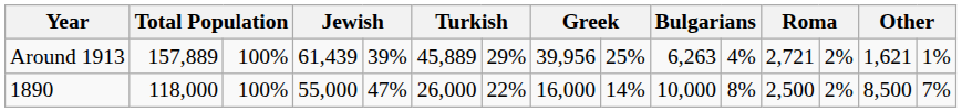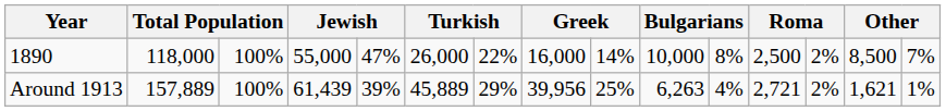 <table class="wikitable">
 <tr>
 <th>Year</th>
 <th colspan="2">Total Population</th>
 <th colspan="2">Jewish</th>
 <th colspan="2">Turkish</th>
 <th colspan="2">Greek</th>
 <th colspan="2">Bulgarians</th>
 <th colspan="2">Roma</th>
 <th colspan="2">Other</th>
+</tr>
+<tr align="right">
+<td align="left">1890</td>
+<td>118,000</td>
+<td>100%</td>
+<td>55,000</td>
+<td>47%</td>
+<td>26,000</td>
+<td>22%</td>
+<td>16,000</td>
+<td>14%</td>
+<td>10,000</td>
+<td>8%</td>
+<td>2,500</td>
+<td>2%</td>
+<td>8,500</td>
+<td>7%</td>
 </tr>
 <tr align="right">
 <td align="left">Around 1913</td>
 <td>157,889</td>
 <td>100%</td>
 <td>61,439</td>
 <td>39%</td>
 <td>45,889</td>
 <td>29%</td>
 <td>39,956</td>
 <td>25%</td>
 <td>6,263</td>
 <td>4%</td>
 <td>2,721</td>
 <td>2%</td>
 <td>1,621</td>
 <td>1%</td>
 </tr>
-<tr align="right">
-<td align="left">1890</td>
-<td>118,000</td>
-<td>100%</td>
-<td>55,000</td>
-<td>47%</td>
-<td>26,000</td>
-<td>22%</td>
-<td>16,000</td>
-<td>14%</td>
-<td>10,000</td>
-<td>8%</td>
-<td>2,500</td>
-<td>2%</td>
-<td>8,500</td>
-<td>7%</td>
-</tr>
 </table>
